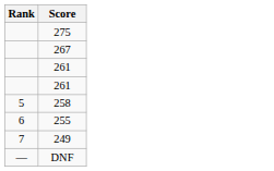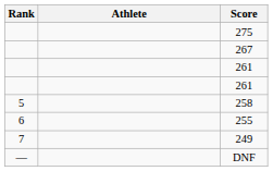 <table class=wikitable style="text-align:center">
 <tr>
 <th width=40>Rank</th>
+<th width=250>Athlete</th>
 <th width=60>Score</th>
 </tr>
 <tr>
 <td></td>
+<td align=left></td>
 <td>275</td>
 </tr>
 <tr>
 <td></td>
+<td align=left></td>
 <td>267</td>
 </tr>
 <tr>
 <td></td>
+<td align=left></td>
 <td>261</td>
 </tr>
 <tr>
 <td></td>
+<td align=left></td>
 <td>261</td>
 </tr>
 <tr>
 <td>5</td>
+<td align=left></td>
 <td>258</td>
 </tr>
 <tr>
 <td>6</td>
+<td align=left></td>
 <td>255</td>
 </tr>
 <tr>
 <td>7</td>
+<td align=left></td>
 <td>249</td>
 </tr>
 <tr>
 <td>—</td>
+<td align=left></td>
 <td>DNF</td>
 </tr>
 </table>
